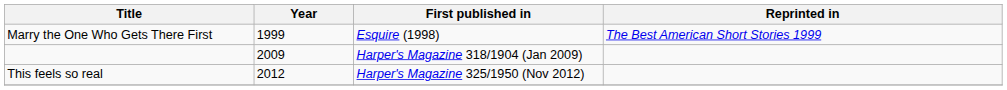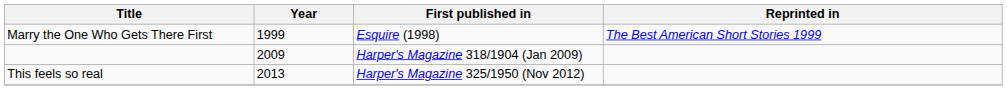 <table class='wikitable sortable' width='100%'>
 <tr>
 <th width='25%'>Title</th>
 <th width='10%'>Year</th>
 <th width='25%'>First published in</th>
 <th width='40%' class='unsortable'>Reprinted in</th>
 </tr>
 <tr>
 <td>Marry the One Who Gets There First</td>
 <td>1999</td>
 <td><em><a href='#'>Esquire</a></em> (1998)</td>
 <td><em><a href='#'>The Best American Short Stories 1999</a></em></td>
 </tr>
 <tr>
 <td></td>
 <td>2009</td>
 <td><em><a href='#'>Harper's Magazine</a></em> 318/1904 (Jan 2009)</td>
 <td></td>
 </tr>
 <tr>
 <td>This feels so real</td>
-<td>2012</td>
+<td>2013</td>
 <td><em><a href='#'>Harper's Magazine</a></em> 325/1950 (Nov 2012)</td>
 <td></td>
 </tr>
 <tr>
 </tr>
 </table>
